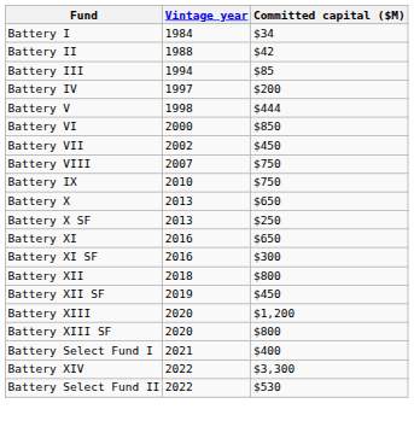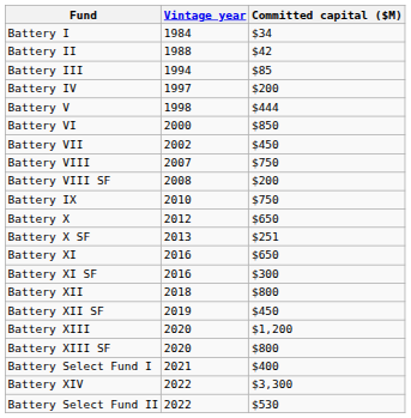 <table class="wikitable">
 <tr>
 <th>Fund</th>
 <th><a href='#'>Vintage year</a></th>
 <th>Committed  capital ($M)</th>
 </tr>
 <tr>
 <td>Battery I</td>
 <td>1984</td>
 <td>$34</td>
 </tr>
 <tr>
 <td>Battery II</td>
 <td>1988</td>
 <td>$42</td>
 </tr>
 <tr>
 <td>Battery  III</td>
 <td>1994</td>
 <td>$85</td>
 </tr>
 <tr>
 <td>Battery IV</td>
 <td>1997</td>
 <td>$200</td>
 </tr>
 <tr>
 <td>Battery V</td>
 <td>1998</td>
 <td>$444</td>
 </tr>
 <tr>
 <td>Battery VI</td>
 <td>2000</td>
 <td>$850</td>
 </tr>
 <tr>
 <td>Battery  VII</td>
 <td>2002</td>
 <td>$450</td>
 </tr>
 <tr>
 <td>Battery  VIII</td>
 <td>2007</td>
 <td>$750</td>
 </tr>
 <tr>
+<td>Battery  VIII SF</td>
+<td>2008</td>
+<td>$200</td>
+</tr>
+<tr>
 <td>Battery IX</td>
 <td>2010</td>
 <td>$750</td>
 </tr>
 <tr>
 <td>Battery X</td>
-<td>2013</td>
+<td>2012</td>
 <td>$650</td>
 </tr>
 <tr>
 <td>Battery X  SF</td>
 <td>2013</td>
-<td>$250</td>
+<td>$251</td>
 </tr>
 <tr>
 <td>Battery XI</td>
 <td>2016</td>
 <td>$650</td>
 </tr>
 <tr>
 <td>Battery XI  SF</td>
 <td>2016</td>
 <td>$300</td>
 </tr>
 <tr>
 <td>Battery XII</td>
 <td>2018</td>
 <td>$800</td>
 </tr>
 <tr>
 <td>Battery XII SF</td>
 <td>2019</td>
 <td>$450</td>
 </tr>
 <tr>
 <td>Battery XIII</td>
 <td>2020</td>
 <td>$1,200</td>
 </tr>
 <tr>
 <td>Battery XIII SF</td>
 <td>2020</td>
 <td>$800</td>
 </tr>
 <tr>
 <td>Battery Select Fund I</td>
 <td>2021</td>
 <td>$400</td>
 </tr>
 <tr>
 <td>Battery XIV</td>
 <td>2022</td>
 <td>$3,300</td>
 </tr>
 <tr>
 <td>Battery Select Fund II</td>
 <td>2022</td>
 <td>$530</td>
 </tr>
 </table>
